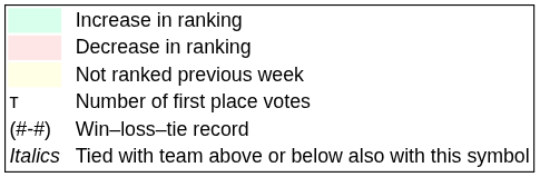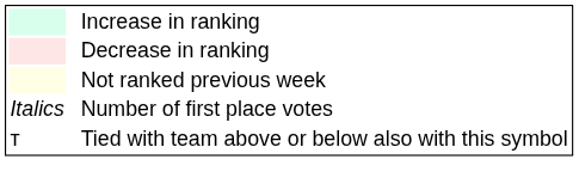 <table style="border:1px solid black; float:left;">
 <tr>
 <td style="background:#D8FFEB; width:20px;"></td>
 <td> </td>
 <td>Increase in ranking</td>
 </tr>
 <tr>
 <td style="background:#FFE6E6; width:20px;"></td>
 <td> </td>
 <td>Decrease in ranking</td>
 </tr>
 <tr>
 <td style="background:#FFFFE6; width:20px;"></td>
 <td> </td>
 <td>Not ranked previous week</td>
 </tr>
 <tr>
-<td>т</td>
+<td><em>Italics</em></td>
 <td> </td>
 <td>Number of first place votes</td>
 </tr>
 <tr>
-<td>(#-#)</td>
-<td> </td>
-<td>Win–loss–tie record</td>
-</tr>
-<tr>
-<td><em>Italics</em></td>
+<td>т</td>
 <td></td>
 <td>Tied with team above or below also with this symbol</td>
 </tr>
 </table>
